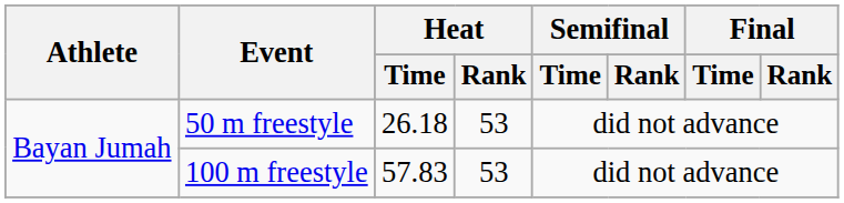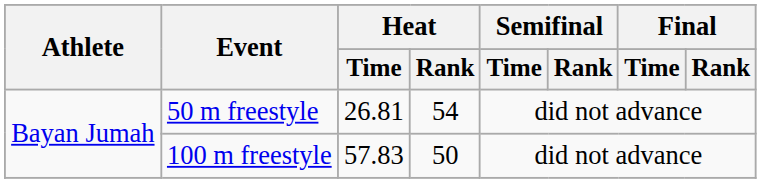 <table class=wikitable style="font-size:90%">
 <tr>
 <th rowspan="2">Athlete</th>
 <th rowspan="2">Event</th>
 <th colspan="2">Heat</th>
 <th colspan="2">Semifinal</th>
 <th colspan="2">Final</th>
 </tr>
 <tr style="font-size:95%">
 <th>Time</th>
 <th>Rank</th>
 <th>Time</th>
 <th>Rank</th>
 <th>Time</th>
 <th>Rank</th>
 </tr>
 <tr align=center>
 <td align=left rowspan=2><a href='#'>Bayan Jumah</a></td>
 <td align=left><a href='#'>50 m freestyle</a></td>
-<td>26.18</td>
-<td>53</td>
+<td>26.81</td>
+<td>54</td>
 <td colspan=4>did not advance</td>
 </tr>
 <tr align=center>
 <td align=left><a href='#'>100 m freestyle</a></td>
 <td>57.83</td>
-<td>53</td>
+<td>50</td>
 <td colspan=4>did not advance</td>
 </tr>
 </table>
